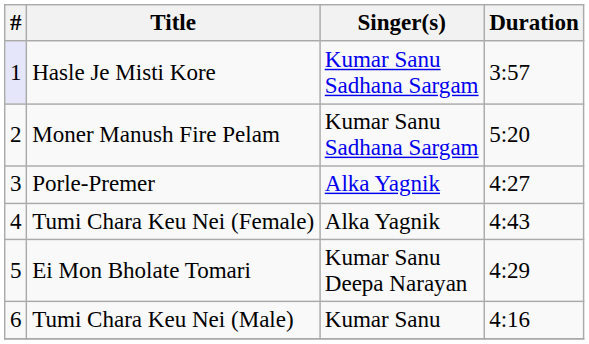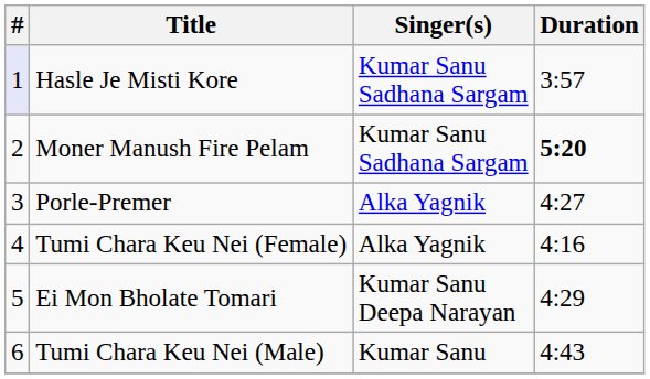 <table class="wikitable">
 <tr>
 <th>#</th>
 <th>Title</th>
 <th>Singer(s)</th>
 <th>Duration</th>
 </tr>
 <tr>
 <td style="background: lavender;">1</td>
 <td>Hasle Je Misti Kore</td>
 <td><a href='#'>Kumar Sanu</a> <br> <a href='#'>Sadhana Sargam</a></td>
 <td>3:57</td>
 </tr>
 <tr>
 <td>2</td>
 <td>Moner Manush Fire Pelam</td>
 <td>Kumar Sanu <br> <a href='#'>Sadhana Sargam</a></td>
-<td>5:20</td>
+<td><strong>5:20</strong></td>
 </tr>
 <tr>
 <td>3</td>
 <td>Porle-Premer</td>
 <td><a href='#'>Alka Yagnik</a></td>
 <td>4:27</td>
 </tr>
 <tr>
 <td>4</td>
 <td>Tumi Chara Keu Nei (Female)</td>
 <td>Alka Yagnik</td>
-<td>4:43</td>
+<td>4:16</td>
 </tr>
 <tr>
 <td>5</td>
 <td>Ei Mon Bholate Tomari</td>
 <td>Kumar Sanu <br> Deepa Narayan</td>
 <td>4:29</td>
 </tr>
 <tr>
 <td>6</td>
 <td>Tumi Chara Keu Nei (Male)</td>
 <td>Kumar Sanu</td>
-<td>4:16</td>
+<td>4:43</td>
 </tr>
 <tr>
 </tr>
 </table>
